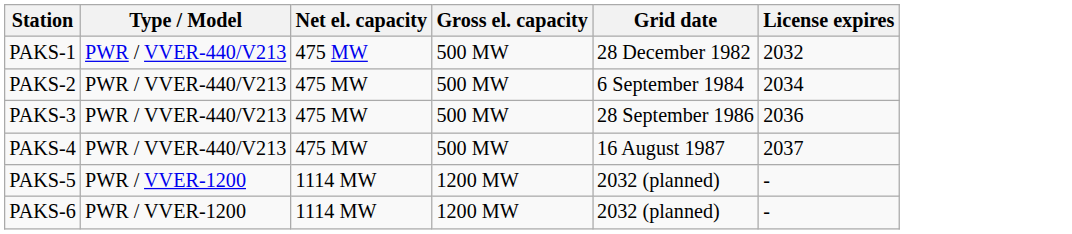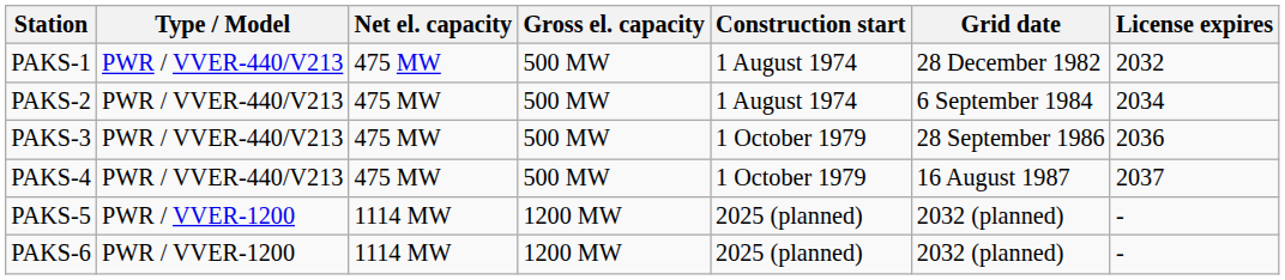 <table class="wikitable">
 <tr>
 <th>Station</th>
 <th>Type / Model</th>
 <th>Net el. capacity</th>
 <th>Gross el. capacity</th>
+<th>Construction start</th>
 <th>Grid date</th>
 <th>License expires</th>
 </tr>
 <tr>
 <td>PAKS-1</td>
 <td><a href='#'>PWR</a> / <a href='#'>VVER-440/V213</a></td>
 <td>475 <a href='#'>MW</a></td>
 <td>500 MW</td>
+<td>1 August 1974</td>
 <td>28 December 1982</td>
 <td>2032</td>
 </tr>
 <tr>
 <td>PAKS-2</td>
 <td>PWR / VVER-440/V213</td>
 <td>475 MW</td>
 <td>500 MW</td>
+<td>1 August 1974</td>
 <td>6 September 1984</td>
 <td>2034</td>
 </tr>
 <tr>
 <td>PAKS-3</td>
 <td>PWR / VVER-440/V213</td>
 <td>475 MW</td>
 <td>500 MW</td>
+<td>1 October 1979</td>
 <td>28 September 1986</td>
 <td>2036</td>
 </tr>
 <tr>
 <td>PAKS-4</td>
 <td>PWR / VVER-440/V213</td>
 <td>475 MW</td>
 <td>500 MW</td>
+<td>1 October 1979</td>
 <td>16 August 1987</td>
 <td>2037</td>
 </tr>
 <tr>
 <td>PAKS-5</td>
 <td>PWR / <a href='#'>VVER-1200</a></td>
 <td>1114 MW</td>
 <td>1200 MW</td>
+<td>2025 (planned)</td>
 <td>2032 (planned)</td>
 <td>-</td>
 </tr>
 <tr>
 <td>PAKS-6</td>
 <td>PWR / VVER-1200</td>
 <td>1114 MW</td>
 <td>1200 MW</td>
+<td>2025 (planned)</td>
 <td>2032 (planned)</td>
 <td>-</td>
 </tr>
 </table>
